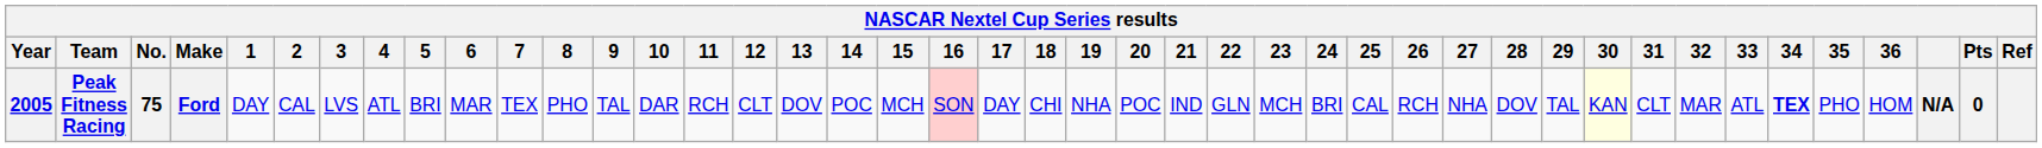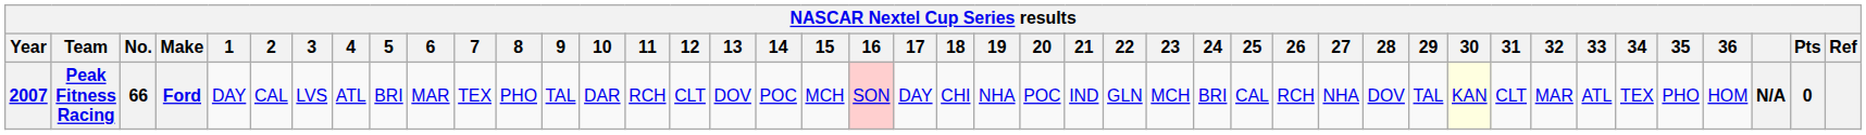 <table class="wikitable" style="text-align:center; font-size:75%">
 <tr>
 <th colspan=43><a href='#'>NASCAR Nextel Cup Series</a> results</th>
 </tr>
 <tr>
 <th>Year</th>
 <th>Team</th>
 <th>No.</th>
 <th>Make</th>
 <th>1</th>
 <th>2</th>
 <th>3</th>
 <th>4</th>
 <th>5</th>
 <th>6</th>
 <th>7</th>
 <th>8</th>
 <th>9</th>
 <th>10</th>
 <th>11</th>
 <th>12</th>
 <th>13</th>
 <th>14</th>
 <th>15</th>
 <th>16</th>
 <th>17</th>
 <th>18</th>
 <th>19</th>
 <th>20</th>
 <th>21</th>
 <th>22</th>
 <th>23</th>
 <th>24</th>
 <th>25</th>
 <th>26</th>
 <th>27</th>
 <th>28</th>
 <th>29</th>
 <th>30</th>
 <th>31</th>
 <th>32</th>
 <th>33</th>
 <th>34</th>
 <th>35</th>
 <th>36</th>
 <th></th>
 <th>Pts</th>
 <th>Ref</th>
 </tr>
 <tr>
-<th><a href='#'>2005</a></th>
+<th><a href='#'>2007</a></th>
 <th><a href='#'>Peak Fitness Racing</a></th>
-<th>75</th>
+<th>66</th>
 <th><a href='#'>Ford</a></th>
 <td><a href='#'>DAY</a></td>
 <td><a href='#'>CAL</a></td>
 <td><a href='#'>LVS</a></td>
 <td><a href='#'>ATL</a></td>
 <td><a href='#'>BRI</a></td>
 <td><a href='#'>MAR</a></td>
 <td><a href='#'>TEX</a></td>
 <td><a href='#'>PHO</a></td>
 <td><a href='#'>TAL</a></td>
 <td><a href='#'>DAR</a></td>
 <td><a href='#'>RCH</a></td>
 <td><a href='#'>CLT</a></td>
 <td><a href='#'>DOV</a></td>
 <td><a href='#'>POC</a></td>
 <td><a href='#'>MCH</a></td>
 <td style="background:#FFCFCF;"><a href='#'>SON</a><br></td>
 <td><a href='#'>DAY</a></td>
 <td><a href='#'>CHI</a></td>
 <td><a href='#'>NHA</a></td>
 <td><a href='#'>POC</a></td>
 <td><a href='#'>IND</a></td>
 <td><a href='#'>GLN</a></td>
 <td><a href='#'>MCH</a></td>
 <td><a href='#'>BRI</a></td>
 <td><a href='#'>CAL</a></td>
 <td><a href='#'>RCH</a></td>
 <td><a href='#'>NHA</a></td>
 <td><a href='#'>DOV</a></td>
 <td><a href='#'>TAL</a></td>
 <td style="background: lightyellow;"><a href='#'>KAN</a></td>
 <td><a href='#'>CLT</a></td>
 <td><a href='#'>MAR</a></td>
 <td><a href='#'>ATL</a></td>
-<td><strong><a href='#'>TEX</a></strong></td>
+<td><a href='#'>TEX</a></td>
 <td><a href='#'>PHO</a></td>
 <td><a href='#'>HOM</a></td>
 <th>N/A</th>
 <th>0</th>
 <th></th>
 </tr>
 </table>
